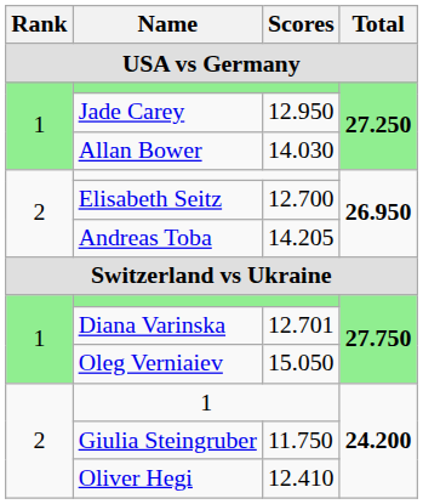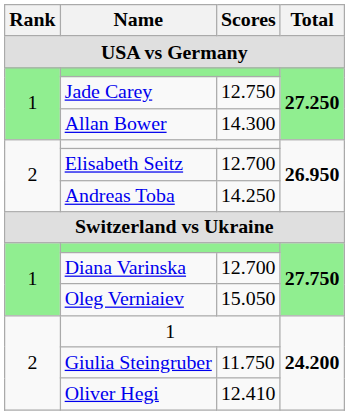 <table class="wikitable" white-space:nowrap">
 <tr>
 <th>Rank</th>
 <th>Name</th>
 <th>Scores</th>
 <th>Total</th>
 </tr>
 <tr bgcolor="DFDFDF">
 <td colspan="4" align="center"><strong>USA vs Germany</strong></td>
 </tr>
 <tr bgcolor="lightgreen">
 <td rowspan="3" align=center>1</td>
 <td align=center colspan="2"></td>
 <td rowspan="3"><strong>27.250</strong></td>
 </tr>
 <tr>
 <td><a href='#'>Jade Carey</a></td>
-<td> 12.950</td>
+<td> 12.750</td>
 </tr>
 <tr>
 <td><a href='#'>Allan Bower</a></td>
-<td> 14.030</td>
+<td> 14.300</td>
 </tr>
 <tr>
 <td rowspan="3" align=center>2</td>
 <td align=center colspan="2"></td>
 <td rowspan="3"><strong>26.950</strong></td>
 </tr>
 <tr>
 <td><a href='#'>Elisabeth Seitz</a></td>
 <td> 12.700</td>
 </tr>
 <tr>
 <td><a href='#'>Andreas Toba</a></td>
-<td> 14.205</td>
+<td> 14.250</td>
 </tr>
 <tr bgcolor="DFDFDF">
 <td colspan="4" align="center"><strong>Switzerland vs Ukraine</strong></td>
 </tr>
 <tr bgcolor="lightgreen">
 <td rowspan="3" align=center>1</td>
 <td align=center colspan="2"></td>
 <td rowspan="3"><strong>27.750</strong></td>
 </tr>
 <tr>
 <td><a href='#'>Diana Varinska</a></td>
-<td> 12.701</td>
+<td> 12.700</td>
 </tr>
 <tr>
 <td><a href='#'>Oleg Verniaiev</a></td>
 <td> 15.050</td>
 </tr>
 <tr>
 <td rowspan="3" align=center>2</td>
 <td align=center colspan="2"> 1</td>
 <td rowspan="3"><strong>24.200</strong></td>
 </tr>
 <tr>
 <td><a href='#'>Giulia Steingruber</a></td>
 <td> 11.750</td>
 </tr>
 <tr>
 <td><a href='#'>Oliver Hegi</a></td>
 <td> 12.410</td>
 </tr>
 </table>
